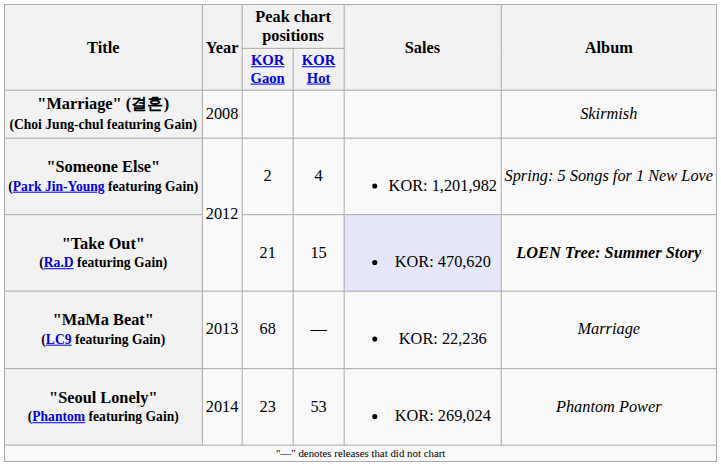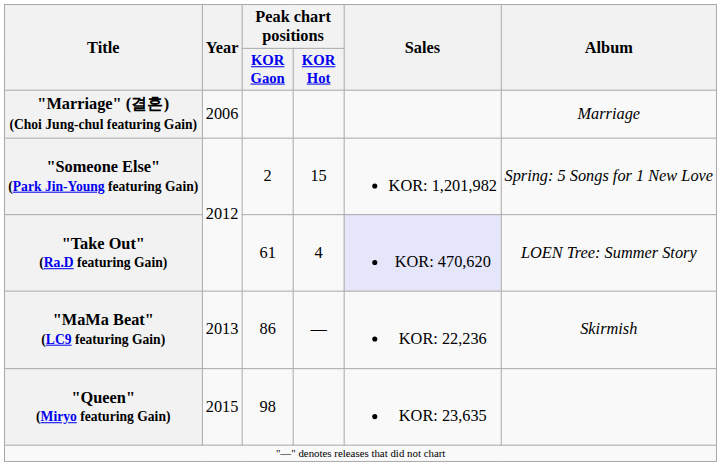 <table class="wikitable plainrowheaders" style="text-align:center;">
 <tr>
 <th scope="col" rowspan="2">Title</th>
 <th scope="col" rowspan="2">Year</th>
 <th scope="col" colspan="2">Peak chart positions</th>
 <th rowspan="2">Sales</th>
 <th rowspan="2" scope="col">Album</th>
 </tr>
 <tr>
 <th scope="col" style="width:3em;font-size:90%;"><a href='#'>KOR<br>Gaon</a><br></th>
 <th scope="col" style="width:3em;font-size:90%;"><a href='#'>KOR<br>Hot</a><br></th>
 </tr>
 <tr>
 <th scope="row">"Marriage" (결혼)<br><small>(Choi Jung-chul featuring Gain)</small></th>
-<td>2008</td>
+<td>2006</td>
 <td></td>
 <td></td>
 <td></td>
-<td><em>Skirmish</em></td>
+<td><em>Marriage</em></td>
 </tr>
 <tr>
 <th scope="row">"Someone Else"<br><small>(<a href='#'>Park Jin-Young</a> featuring Gain)</small></th>
 <td rowspan="2">2012</td>
 <td>2</td>
-<td>4</td>
+<td>15</td>
 <td><br><ul><li>KOR: 1,201,982</li></ul></td>
 <td><em>Spring: 5 Songs for 1 New Love</em></td>
 </tr>
 <tr>
 <th scope="row">"Take Out"<br><small>(<a href='#'>Ra.D</a> featuring Gain)</small></th>
-<td>21</td>
-<td>15</td>
+<td>61</td>
+<td>4</td>
 <td style="background: lavender;"><br><ul><li>KOR: 470,620</li></ul></td>
-<td><strong><em>LOEN Tree: Summer Story</em></strong></td>
+<td><em>LOEN Tree: Summer Story</em></td>
 </tr>
 <tr>
 <th scope="row">"MaMa Beat"<br><small>(<a href='#'>LC9</a> featuring Gain)</small></th>
 <td>2013</td>
-<td>68</td>
+<td>86</td>
 <td>—</td>
 <td><br><ul><li>KOR: 22,236</li></ul></td>
-<td><em>Marriage</em></td>
+<td><em>Skirmish</em></td>
 </tr>
 <tr>
-<th scope="row">"Seoul Lonely"<br><small>(<a href='#'>Phantom</a> featuring Gain)</small></th>
-<td>2014</td>
-<td>23</td>
-<td>53</td>
-<td><br><ul><li>KOR: 269,024</li></ul></td>
-<td><em>Phantom Power</em></td>
+<th scope="row">"Queen"<br><small>(<a href='#'>Miryo</a> featuring Gain)</small></th>
+<td>2015</td>
+<td>98</td>
+<td></td>
+<td><br><ul><li>KOR: 23,635</li></ul></td>
+<td></td>
 </tr>
 <tr>
 <td colspan="6" style="text-align:center; font-size:8pt;">"—" denotes releases that did not chart</td>
 </tr>
 </table>
